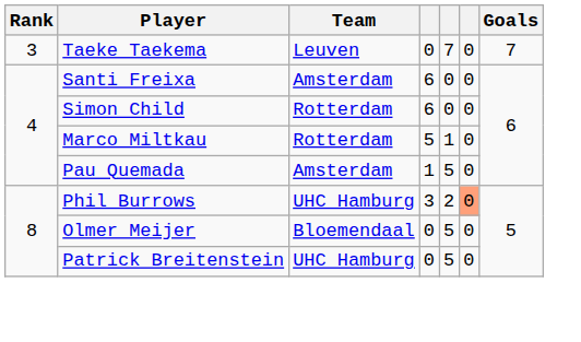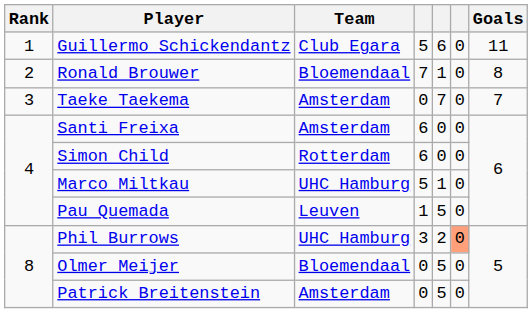 <table class="wikitable" style="text-align:center">
 <tr>
 <th>Rank</th>
 <th>Player</th>
 <th>Team</th>
 <th></th>
 <th></th>
 <th></th>
 <th>Goals</th>
 </tr>
 <tr>
+<td>1</td>
+<td align=left> <a href='#'>Guillermo Schickendantz</a></td>
+<td align=left> <a href='#'>Club Egara</a></td>
+<td>5</td>
+<td>6</td>
+<td>0</td>
+<td>11</td>
+</tr>
+<tr>
+<td>2</td>
+<td align=left> <a href='#'>Ronald Brouwer</a></td>
+<td align=left> <a href='#'>Bloemendaal</a></td>
+<td>7</td>
+<td>1</td>
+<td>0</td>
+<td>8</td>
+</tr>
+<tr>
 <td>3</td>
 <td align=left> <a href='#'>Taeke Taekema</a></td>
-<td align=left> <a href='#'>Leuven</a></td>
+<td align=left> <a href='#'>Amsterdam</a></td>
 <td>0</td>
 <td>7</td>
 <td>0</td>
 <td>7</td>
 </tr>
 <tr>
 <td rowspan=4>4</td>
 <td align=left> <a href='#'>Santi Freixa</a></td>
 <td align=left> <a href='#'>Amsterdam</a></td>
 <td>6</td>
 <td>0</td>
 <td>0</td>
 <td rowspan=4>6</td>
 </tr>
 <tr>
 <td align=left> <a href='#'>Simon Child</a></td>
 <td align=left> <a href='#'>Rotterdam</a></td>
 <td>6</td>
 <td>0</td>
 <td>0</td>
 </tr>
 <tr>
 <td align=left> <a href='#'>Marco Miltkau</a></td>
-<td align=left> <a href='#'>Rotterdam</a></td>
+<td align=left> <a href='#'>UHC Hamburg</a></td>
 <td>5</td>
 <td>1</td>
 <td>0</td>
 </tr>
 <tr>
 <td align=left> <a href='#'>Pau Quemada</a></td>
-<td align=left> <a href='#'>Amsterdam</a></td>
+<td align=left> <a href='#'>Leuven</a></td>
 <td>1</td>
 <td>5</td>
 <td>0</td>
 </tr>
 <tr>
 <td rowspan=3>8</td>
 <td align=left> <a href='#'>Phil Burrows</a></td>
 <td align=left> <a href='#'>UHC Hamburg</a></td>
 <td>3</td>
 <td>2</td>
 <td style="background: lightsalmon;">0</td>
 <td rowspan=3>5</td>
 </tr>
 <tr>
 <td align=left> <a href='#'>Olmer Meijer</a></td>
 <td align=left> <a href='#'>Bloemendaal</a></td>
 <td>0</td>
 <td>5</td>
 <td>0</td>
 </tr>
 <tr>
 <td align=left> <a href='#'>Patrick Breitenstein</a></td>
-<td align=left> <a href='#'>UHC Hamburg</a></td>
+<td align=left> <a href='#'>Amsterdam</a></td>
 <td>0</td>
 <td>5</td>
 <td>0</td>
 </tr>
 </table>
